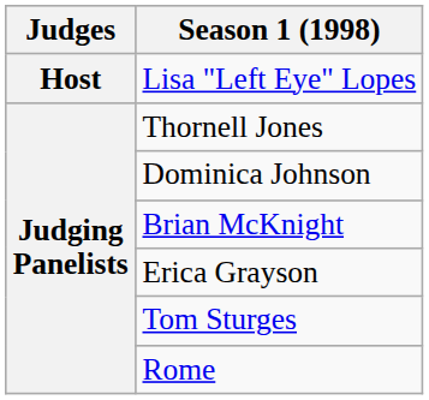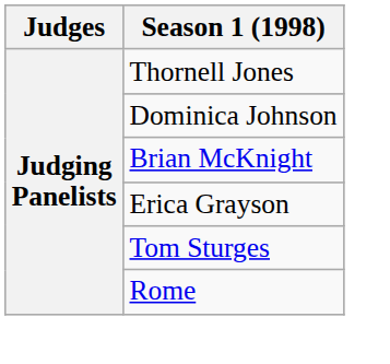 <table class="wikitable">
 <tr>
 <th>Judges</th>
 <th>Season 1 (1998)</th>
-</tr>
-<tr>
-<th>Host</th>
-<td><a href='#'>Lisa "Left Eye" Lopes</a></td>
 </tr>
 <tr>
 <th rowspan="6">Judging<br>Panelists</th>
 <td>Thornell Jones</td>
 </tr>
 <tr>
 <td>Dominica Johnson</td>
 </tr>
 <tr>
 <td><a href='#'>Brian McKnight</a></td>
 </tr>
 <tr>
 <td>Erica Grayson</td>
 </tr>
 <tr>
 <td><a href='#'>Tom Sturges</a></td>
 </tr>
 <tr>
 <td><a href='#'>Rome</a></td>
 </tr>
 </table>
